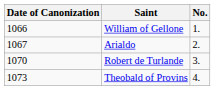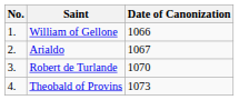 <table class="wikitable">
 <tr>
+<th>No.</th>
+<th>Saint</th>
 <th>Date of Canonization</th>
-<th>Saint</th>
-<th>No.</th>
 </tr>
 <tr>
+<td>1.</td>
+<td><a href='#'>William of Gellone</a></td>
 <td>1066</td>
-<td><a href='#'>William of Gellone</a></td>
-<td>1.</td>
 </tr>
 <tr>
+<td>2.</td>
+<td><a href='#'>Arialdo</a></td>
 <td>1067</td>
-<td><a href='#'>Arialdo</a></td>
-<td>2.</td>
 </tr>
 <tr>
+<td>3.</td>
+<td><a href='#'>Robert de Turlande</a></td>
 <td>1070</td>
-<td><a href='#'>Robert de Turlande</a></td>
-<td>3.</td>
 </tr>
 <tr>
+<td>4.</td>
+<td><a href='#'>Theobald of Provins</a></td>
 <td>1073</td>
-<td><a href='#'>Theobald of Provins</a></td>
-<td>4.</td>
 </tr>
 </table>
